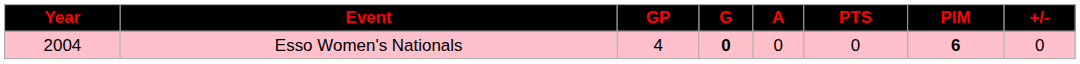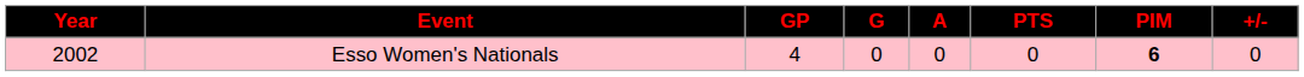 <table class="wikitable" width="80%">
 <tr align="center"  style="background:black;color:red;">
 <td><strong>Year</strong></td>
 <td><strong>Event</strong></td>
 <td><strong>GP</strong></td>
 <td><strong>G</strong></td>
 <td><strong>A</strong></td>
 <td><strong>PTS</strong></td>
 <td><strong>PIM</strong></td>
 <td><strong>+/-</strong></td>
 </tr>
 <tr align="center" bgcolor="pink">
-<td>2004</td>
+<td>2002</td>
 <td>Esso Women's Nationals</td>
 <td>4</td>
-<td><strong>0</strong></td>
+<td>0</td>
 <td>0</td>
 <td>0</td>
 <td><strong>6</strong></td>
 <td>0</td>
 </tr>
 </table>
